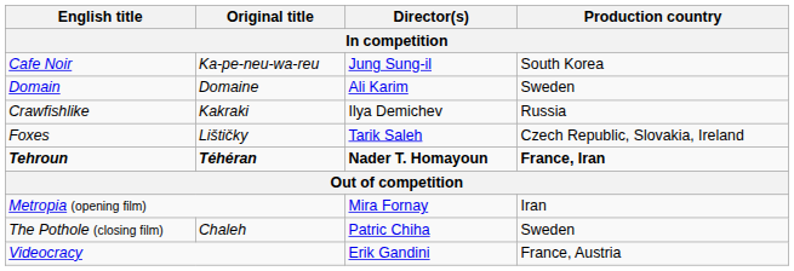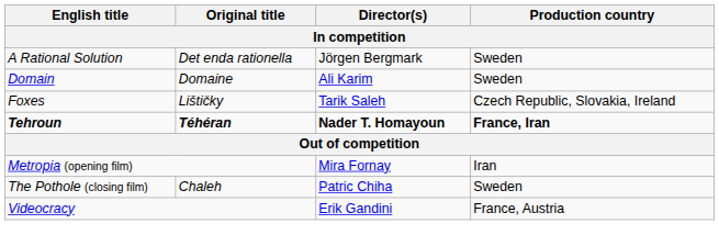 <table class="wikitable" style="width:95%; margin-bottom:0px">
 <tr>
 <th>English title</th>
 <th>Original title</th>
 <th>Director(s)</th>
 <th>Production country</th>
 </tr>
 <tr>
 <th colspan=4>In competition</th>
 </tr>
 <tr>
-<td><em><a href='#'>Cafe Noir</a></em></td>
-<td><em>Ka-pe-neu-wa-reu</em></td>
-<td><a href='#'>Jung Sung-il</a></td>
-<td>South Korea</td>
+<td><em>A Rational Solution</em></td>
+<td><em>Det enda rationella</em></td>
+<td>Jörgen Bergmark</td>
+<td>Sweden</td>
 </tr>
 <tr>
 <td><em><a href='#'>Domain</a></em></td>
 <td><em>Domaine</em></td>
 <td><a href='#'>Ali Karim</a></td>
 <td>Sweden</td>
-</tr>
-<tr>
-<td><em>Crawfishlike</em></td>
-<td><em>Kakraki</em></td>
-<td>Ilya Demichev</td>
-<td>Russia</td>
 </tr>
 <tr>
 <td><em>Foxes</em></td>
 <td><em>Lištičky</em></td>
 <td><a href='#'>Tarik Saleh</a></td>
 <td>Czech Republic, Slovakia, Ireland</td>
 </tr>
 <tr>
 <td><strong><em>Tehroun</em></strong></td>
 <td><strong><em>Téhéran</em></strong></td>
 <td><strong>Nader T. Homayoun</strong></td>
 <td><strong>France, Iran</strong></td>
 </tr>
 <tr>
 <th colspan="4">Out of competition</th>
 </tr>
 <tr>
 <td colspan="2"><em><a href='#'>Metropia</a></em> <small>(opening film)</small></td>
 <td><a href='#'>Mira Fornay</a></td>
 <td>Iran</td>
 </tr>
 <tr>
 <td><em>The Pothole</em> <small>(closing film)</small></td>
 <td><em>Chaleh</em></td>
 <td><a href='#'>Patric Chiha</a></td>
 <td>Sweden</td>
 </tr>
 <tr>
 <td colspan="2"><em><a href='#'>Videocracy</a></em></td>
 <td><a href='#'>Erik Gandini</a></td>
 <td>France, Austria</td>
 </tr>
 </table>
